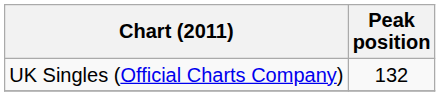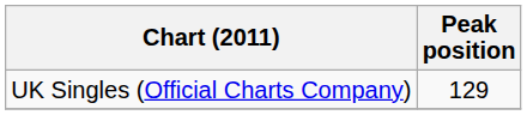 <table class="wikitable sortable">
 <tr>
 <th>Chart (2011)</th>
 <th>Peak<br>position</th>
 </tr>
 <tr>
 <td scope="row">UK Singles (<a href='#'>Official Charts Company</a>)</td>
-<td align="center">132</td>
+<td align="center">129</td>
 </tr>
 <tr>
 </tr>
 </table>
